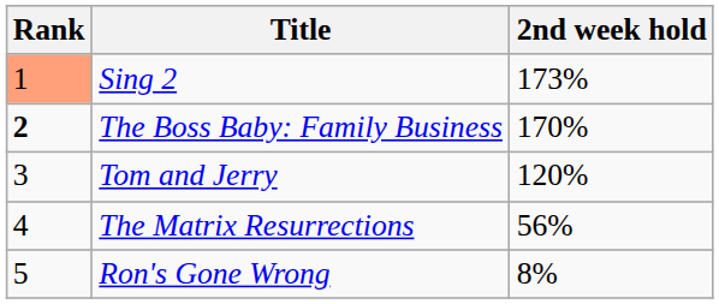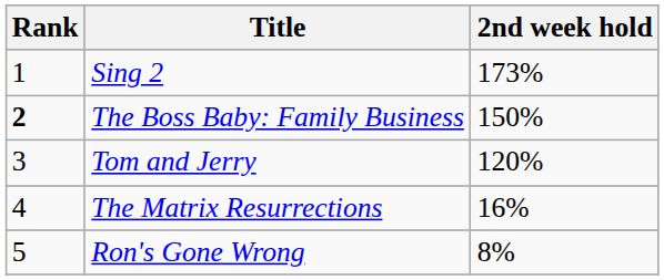 <table class="wikitable sortable" style="margin:auto; margin:auto;">
 <tr>
 <th>Rank</th>
 <th>Title</th>
 <th>2nd week hold</th>
 </tr>
 <tr>
-<td style="background: lightsalmon;">1</td>
+<td>1</td>
 <td><em><a href='#'>Sing 2</a></em></td>
 <td>173%</td>
 </tr>
 <tr>
 <td><strong>2</strong></td>
 <td><em><a href='#'>The Boss Baby: Family Business</a></em></td>
-<td>170%</td>
+<td>150%</td>
 </tr>
 <tr>
 <td>3</td>
 <td><em><a href='#'>Tom and Jerry</a></em></td>
 <td>120%</td>
 </tr>
 <tr>
 <td>4</td>
 <td><em><a href='#'>The Matrix Resurrections</a></em></td>
-<td>56%</td>
+<td>16%</td>
 </tr>
 <tr>
 <td>5</td>
 <td><em><a href='#'>Ron's Gone Wrong</a></em></td>
 <td>8%</td>
 </tr>
 </table>
